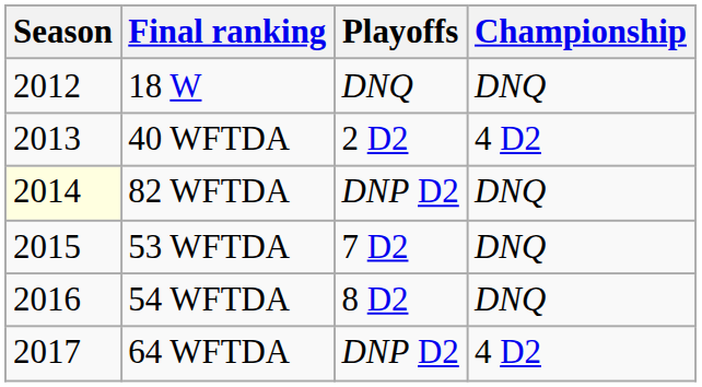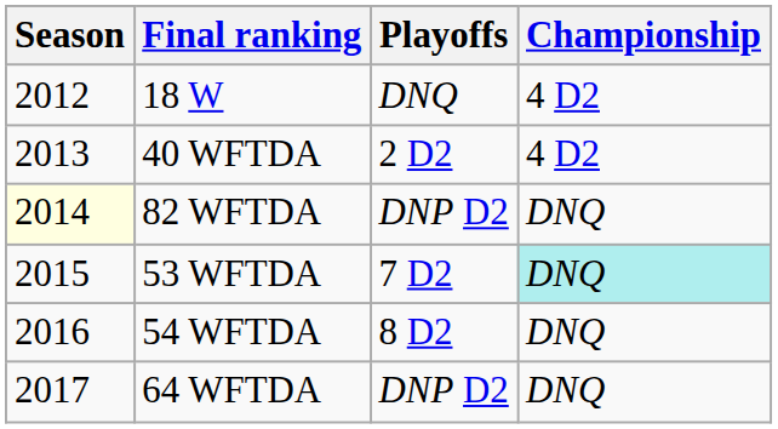 <table class="wikitable sortable">
 <tr>
 <th>Season</th>
 <th><a href='#'>Final ranking</a></th>
 <th>Playoffs</th>
 <th><a href='#'>Championship</a></th>
 </tr>
 <tr>
 <td>2012</td>
 <td>18 <a href='#'>W</a></td>
 <td><em>DNQ</em></td>
-<td><em>DNQ</em></td>
+<td>4 <a href='#'>D2</a></td>
 </tr>
 <tr>
 <td>2013</td>
 <td>40 WFTDA</td>
 <td>2 <a href='#'>D2</a></td>
 <td>4 <a href='#'>D2</a></td>
 </tr>
 <tr>
 <td style="background: lightyellow;">2014</td>
 <td>82 WFTDA</td>
 <td><em>DNP</em> <a href='#'>D2</a></td>
 <td><em>DNQ</em></td>
 </tr>
 <tr>
 <td>2015</td>
 <td>53 WFTDA</td>
 <td>7 <a href='#'>D2</a></td>
-<td><em>DNQ</em></td>
+<td style="background: paleturquoise;"><em>DNQ</em></td>
 </tr>
 <tr>
 <td>2016</td>
 <td>54 WFTDA</td>
 <td>8 <a href='#'>D2</a></td>
 <td><em>DNQ</em></td>
 </tr>
 <tr>
 <td>2017</td>
 <td>64 WFTDA</td>
 <td><em>DNP</em> <a href='#'>D2</a></td>
-<td>4 <a href='#'>D2</a></td>
+<td><em>DNQ</em></td>
 </tr>
 </table>
